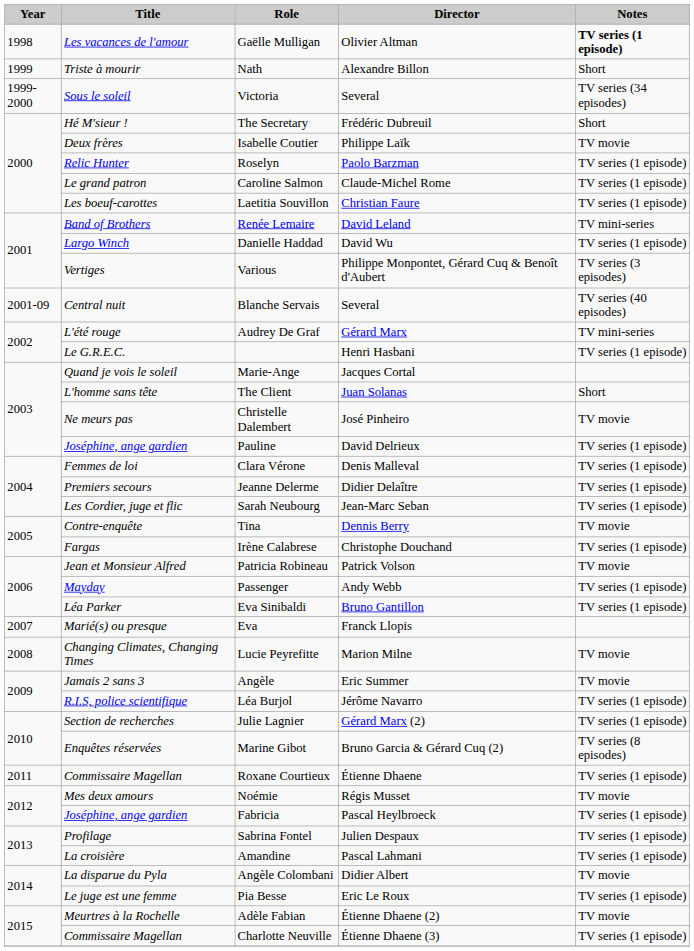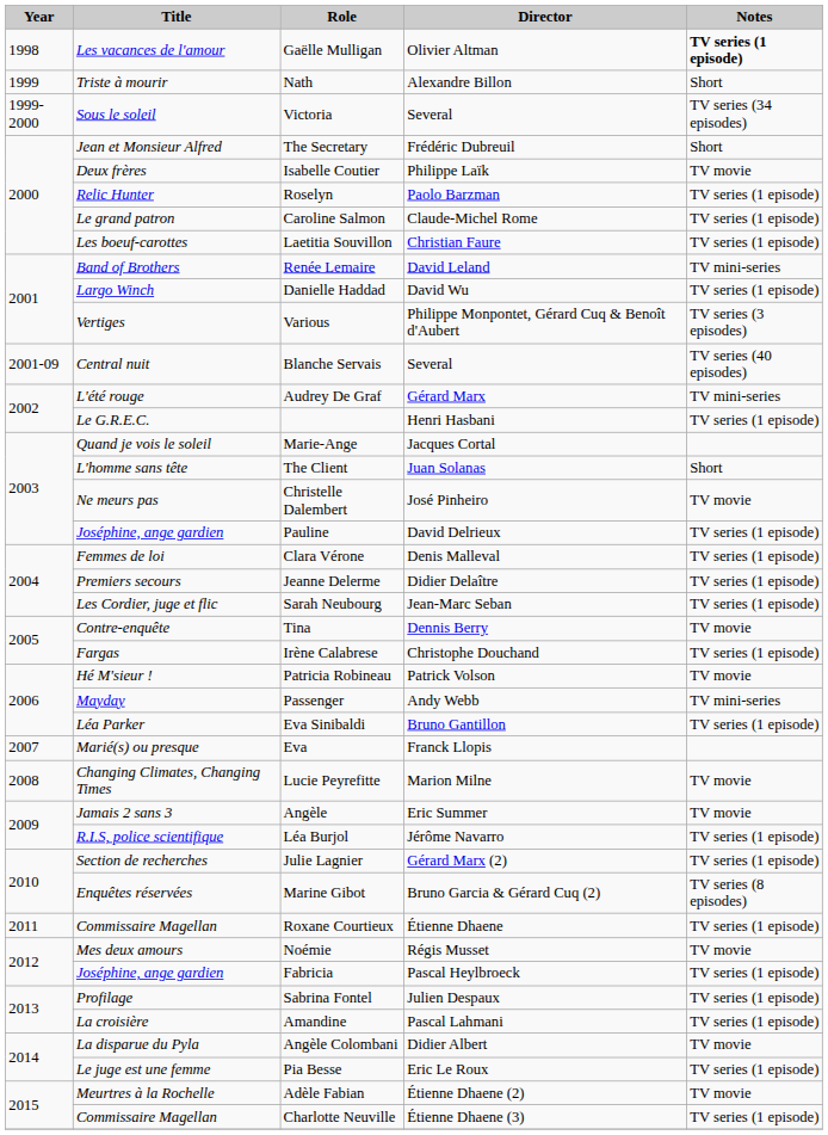 <table class="wikitable">
 <tr>
 <th style="background: #CCCCCC;">Year</th>
 <th style="background: #CCCCCC;">Title</th>
 <th style="background: #CCCCCC;">Role</th>
 <th style="background: #CCCCCC;">Director</th>
 <th style="background: #CCCCCC;">Notes</th>
 </tr>
 <tr>
 <td rowspan=1>1998</td>
 <td><em><a href='#'>Les vacances de l'amour</a></em></td>
 <td>Gaëlle Mulligan</td>
 <td>Olivier Altman</td>
 <td><strong>TV series (1 episode)</strong></td>
 </tr>
 <tr>
 <td rowspan=1>1999</td>
 <td><em>Triste à mourir</em></td>
 <td>Nath</td>
 <td>Alexandre Billon</td>
 <td>Short</td>
 </tr>
 <tr>
 <td rowspan=1>1999-2000</td>
 <td><em><a href='#'>Sous le soleil</a></em></td>
 <td>Victoria</td>
 <td>Several</td>
 <td>TV series (34 episodes)</td>
 </tr>
 <tr>
 <td rowspan=5>2000</td>
-<td><em>Hé M'sieur !</em></td>
+<td><em>Jean et Monsieur Alfred</em></td>
 <td>The Secretary</td>
 <td>Frédéric Dubreuil</td>
 <td>Short</td>
 </tr>
 <tr>
 <td><em>Deux frères</em></td>
 <td>Isabelle Coutier</td>
 <td>Philippe Laïk</td>
 <td>TV movie</td>
 </tr>
 <tr>
 <td><em><a href='#'>Relic Hunter</a></em></td>
 <td>Roselyn</td>
 <td><a href='#'>Paolo Barzman</a></td>
 <td>TV series (1 episode)</td>
 </tr>
 <tr>
 <td><em>Le grand patron</em></td>
 <td>Caroline Salmon</td>
 <td>Claude-Michel Rome</td>
 <td>TV series (1 episode)</td>
 </tr>
 <tr>
 <td><em>Les boeuf-carottes</em></td>
 <td>Laetitia Souvillon</td>
 <td><a href='#'>Christian Faure</a></td>
 <td>TV series (1 episode)</td>
 </tr>
 <tr>
 <td rowspan=3>2001</td>
 <td><em><a href='#'>Band of Brothers</a></em></td>
 <td><a href='#'>Renée Lemaire</a></td>
 <td><a href='#'>David Leland</a></td>
 <td>TV mini-series</td>
 </tr>
 <tr>
 <td><em><a href='#'>Largo Winch</a></em></td>
 <td>Danielle Haddad</td>
 <td>David Wu</td>
 <td>TV series (1 episode)</td>
 </tr>
 <tr>
 <td><em>Vertiges</em></td>
 <td>Various</td>
 <td>Philippe Monpontet, Gérard Cuq & Benoît d'Aubert</td>
 <td>TV series (3 episodes)</td>
 </tr>
 <tr>
 <td rowspan=1>2001-09</td>
 <td><em>Central nuit</em></td>
 <td>Blanche Servais</td>
 <td>Several</td>
 <td>TV series (40 episodes)</td>
 </tr>
 <tr>
 <td rowspan=2>2002</td>
 <td><em>L'été rouge</em></td>
 <td>Audrey De Graf</td>
 <td><a href='#'>Gérard Marx</a></td>
 <td>TV mini-series</td>
 </tr>
 <tr>
 <td><em>Le G.R.E.C.</em></td>
 <td></td>
 <td>Henri Hasbani</td>
 <td>TV series (1 episode)</td>
 </tr>
 <tr>
 <td rowspan=4>2003</td>
 <td><em>Quand je vois le soleil</em></td>
 <td>Marie-Ange</td>
 <td>Jacques Cortal</td>
 <td></td>
 </tr>
 <tr>
 <td><em>L'homme sans tête</em></td>
 <td>The Client</td>
 <td><a href='#'>Juan Solanas</a></td>
 <td>Short</td>
 </tr>
 <tr>
 <td><em>Ne meurs pas</em></td>
 <td>Christelle Dalembert</td>
 <td>José Pinheiro</td>
 <td>TV movie</td>
 </tr>
 <tr>
 <td><em><a href='#'>Joséphine, ange gardien</a></em></td>
 <td>Pauline</td>
 <td>David Delrieux</td>
 <td>TV series (1 episode)</td>
 </tr>
 <tr>
 <td rowspan=3>2004</td>
 <td><em>Femmes de loi</em></td>
 <td>Clara Vérone</td>
 <td>Denis Malleval</td>
 <td>TV series (1 episode)</td>
 </tr>
 <tr>
 <td><em>Premiers secours</em></td>
 <td>Jeanne Delerme</td>
 <td>Didier Delaître</td>
 <td>TV series (1 episode)</td>
 </tr>
 <tr>
 <td><em>Les Cordier, juge et flic</em></td>
 <td>Sarah Neubourg</td>
 <td>Jean-Marc Seban</td>
 <td>TV series (1 episode)</td>
 </tr>
 <tr>
 <td rowspan=2>2005</td>
 <td><em>Contre-enquête</em></td>
 <td>Tina</td>
 <td><a href='#'>Dennis Berry</a></td>
 <td>TV movie</td>
 </tr>
 <tr>
 <td><em>Fargas</em></td>
 <td>Irène Calabrese</td>
 <td>Christophe Douchand</td>
 <td>TV series (1 episode)</td>
 </tr>
 <tr>
 <td rowspan=3>2006</td>
-<td><em>Jean et Monsieur Alfred</em></td>
+<td><em>Hé M'sieur !</em></td>
 <td>Patricia Robineau</td>
 <td>Patrick Volson</td>
 <td>TV movie</td>
 </tr>
 <tr>
 <td><em><a href='#'>Mayday</a></em></td>
 <td>Passenger</td>
 <td>Andy Webb</td>
-<td>TV series (1 episode)</td>
+<td>TV mini-series</td>
 </tr>
 <tr>
 <td><em>Léa Parker</em></td>
 <td>Eva Sinibaldi</td>
 <td><a href='#'>Bruno Gantillon</a></td>
 <td>TV series (1 episode)</td>
 </tr>
 <tr>
 <td rowspan=1>2007</td>
 <td><em>Marié(s) ou presque</em></td>
 <td>Eva</td>
 <td>Franck Llopis</td>
 <td></td>
 </tr>
 <tr>
 <td rowspan=1>2008</td>
 <td><em>Changing Climates, Changing Times</em></td>
 <td>Lucie Peyrefitte</td>
 <td>Marion Milne</td>
 <td>TV movie</td>
 </tr>
 <tr>
 <td rowspan=2>2009</td>
 <td><em>Jamais 2 sans 3</em></td>
 <td>Angèle</td>
 <td>Eric Summer</td>
 <td>TV movie</td>
 </tr>
 <tr>
 <td><em><a href='#'>R.I.S, police scientifique</a></em></td>
 <td>Léa Burjol</td>
 <td>Jérôme Navarro</td>
 <td>TV series (1 episode)</td>
 </tr>
 <tr>
 <td rowspan=2>2010</td>
 <td><em>Section de recherches</em></td>
 <td>Julie Lagnier</td>
 <td><a href='#'>Gérard Marx</a> (2)</td>
 <td>TV series (1 episode)</td>
 </tr>
 <tr>
 <td><em>Enquêtes réservées</em></td>
 <td>Marine Gibot</td>
 <td>Bruno Garcia & Gérard Cuq (2)</td>
 <td>TV series (8 episodes)</td>
 </tr>
 <tr>
 <td rowspan=1>2011</td>
 <td><em>Commissaire Magellan</em></td>
 <td>Roxane Courtieux</td>
 <td>Étienne Dhaene</td>
 <td>TV series (1 episode)</td>
 </tr>
 <tr>
 <td rowspan=2>2012</td>
 <td><em>Mes deux amours</em></td>
 <td>Noémie</td>
 <td>Régis Musset</td>
 <td>TV movie</td>
 </tr>
 <tr>
 <td><em><a href='#'>Joséphine, ange gardien</a></em></td>
 <td>Fabricia</td>
 <td>Pascal Heylbroeck</td>
 <td>TV series (1 episode)</td>
 </tr>
 <tr>
 <td rowspan=2>2013</td>
 <td><em>Profilage</em></td>
 <td>Sabrina Fontel</td>
 <td>Julien Despaux</td>
 <td>TV series (1 episode)</td>
 </tr>
 <tr>
 <td><em>La croisière</em></td>
 <td>Amandine</td>
 <td>Pascal Lahmani</td>
 <td>TV series (1 episode)</td>
 </tr>
 <tr>
 <td rowspan=2>2014</td>
 <td><em>La disparue du Pyla</em></td>
 <td>Angèle Colombani</td>
 <td>Didier Albert</td>
 <td>TV movie</td>
 </tr>
 <tr>
 <td><em>Le juge est une femme</em></td>
 <td>Pia Besse</td>
 <td>Eric Le Roux</td>
 <td>TV series (1 episode)</td>
 </tr>
 <tr>
 <td rowspan=2>2015</td>
 <td><em>Meurtres à la Rochelle</em></td>
 <td>Adèle Fabian</td>
 <td>Étienne Dhaene (2)</td>
 <td>TV movie</td>
 </tr>
 <tr>
 <td><em>Commissaire Magellan</em></td>
 <td>Charlotte Neuville</td>
 <td>Étienne Dhaene (3)</td>
 <td>TV series (1 episode)</td>
 </tr>
 <tr>
 </tr>
 </table>
